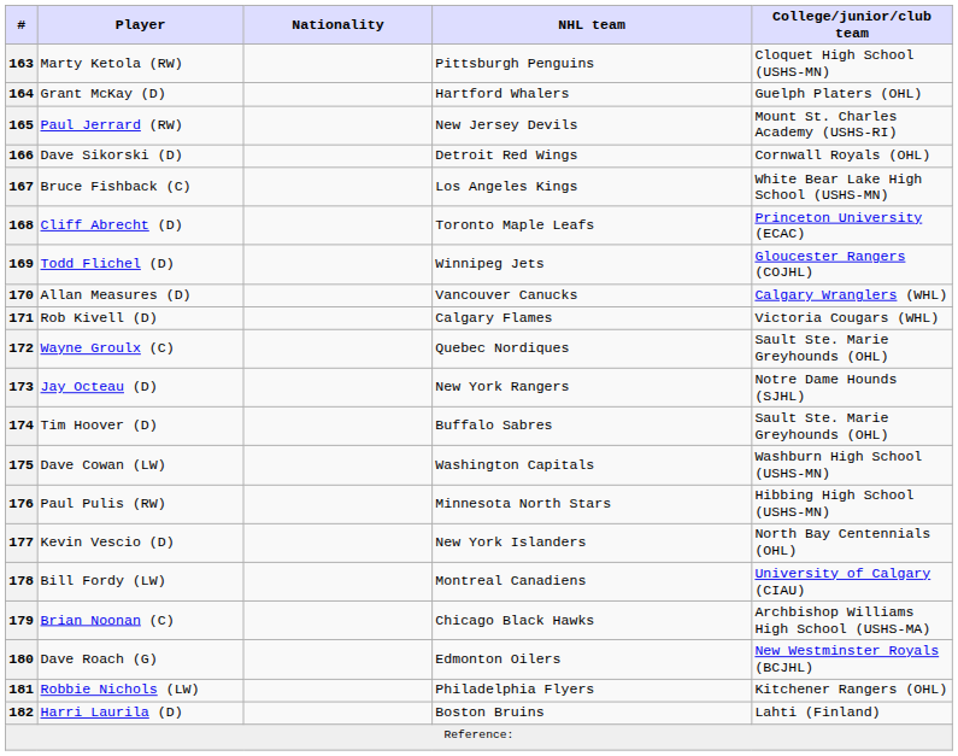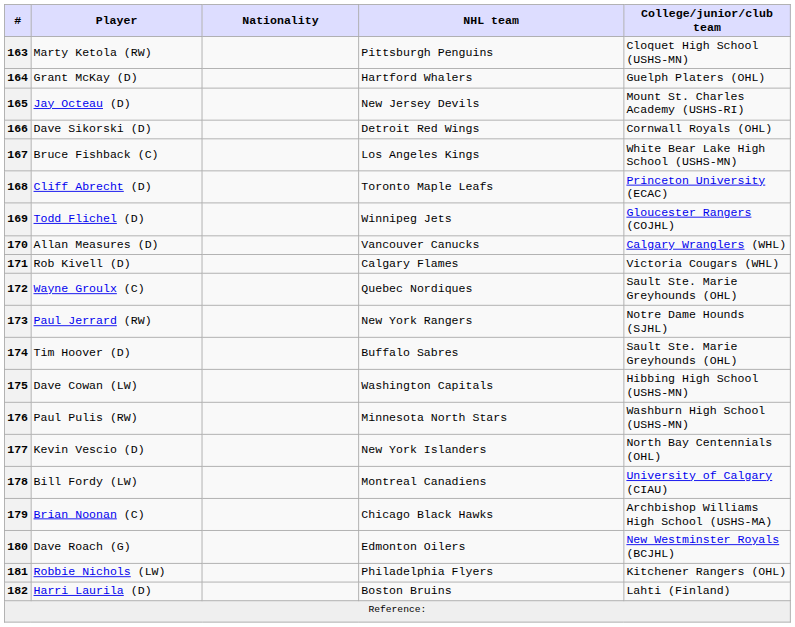 <table class="wikitable" style="width: 100%">
 <tr>
 <th style="background:#ddf; width:2.75%;">#</th>
 <th style="background:#ddf; width:22.0%;">Player</th>
 <th style="background:#ddf; width:20.0%;">Nationality</th>
 <th style="background:#ddf; width:34.0%;">NHL team</th>
 <th style="background:#ddf; width:100.0%;">College/junior/club team</th>
 </tr>
 <tr>
 <th>163</th>
 <td>Marty Ketola (RW)</td>
 <td></td>
 <td>Pittsburgh Penguins</td>
 <td>Cloquet High School (USHS-MN)</td>
 </tr>
 <tr>
 <th>164</th>
 <td>Grant McKay (D)</td>
 <td></td>
 <td>Hartford Whalers</td>
 <td>Guelph Platers (OHL)</td>
 </tr>
 <tr>
 <th>165</th>
-<td><a href='#'>Paul Jerrard</a> (RW)</td>
+<td><a href='#'>Jay Octeau</a> (D)</td>
 <td></td>
 <td>New Jersey Devils</td>
 <td>Mount St. Charles Academy (USHS-RI)</td>
 </tr>
 <tr>
 <th>166</th>
 <td>Dave Sikorski (D)</td>
 <td></td>
 <td>Detroit Red Wings</td>
 <td>Cornwall Royals (OHL)</td>
 </tr>
 <tr>
 <th>167</th>
 <td>Bruce Fishback (C)</td>
 <td></td>
 <td>Los Angeles Kings</td>
 <td>White Bear Lake High School (USHS-MN)</td>
 </tr>
 <tr>
 <th>168</th>
 <td><a href='#'>Cliff Abrecht</a> (D)</td>
 <td></td>
 <td>Toronto Maple Leafs</td>
 <td><a href='#'>Princeton University</a> (ECAC)</td>
 </tr>
 <tr>
 <th>169</th>
 <td><a href='#'>Todd Flichel</a> (D)</td>
 <td></td>
 <td>Winnipeg Jets</td>
 <td><a href='#'>Gloucester Rangers</a> (COJHL)</td>
 </tr>
 <tr>
 <th>170</th>
 <td>Allan Measures (D)</td>
 <td></td>
 <td>Vancouver Canucks</td>
 <td><a href='#'>Calgary Wranglers</a> (WHL)</td>
 </tr>
 <tr>
 <th>171</th>
 <td>Rob Kivell (D)</td>
 <td></td>
 <td>Calgary Flames</td>
 <td>Victoria Cougars (WHL)</td>
 </tr>
 <tr>
 <th>172</th>
 <td><a href='#'>Wayne Groulx</a> (C)</td>
 <td></td>
 <td>Quebec Nordiques</td>
 <td>Sault Ste. Marie Greyhounds (OHL)</td>
 </tr>
 <tr>
 <th>173</th>
-<td><a href='#'>Jay Octeau</a> (D)</td>
+<td><a href='#'>Paul Jerrard</a> (RW)</td>
 <td></td>
 <td>New York Rangers</td>
 <td>Notre Dame Hounds (SJHL)</td>
 </tr>
 <tr>
 <th>174</th>
 <td>Tim Hoover (D)</td>
 <td></td>
 <td>Buffalo Sabres</td>
 <td>Sault Ste. Marie Greyhounds (OHL)</td>
 </tr>
 <tr>
 <th>175</th>
 <td>Dave Cowan (LW)</td>
 <td></td>
 <td>Washington Capitals</td>
-<td>Washburn High School (USHS-MN)</td>
+<td>Hibbing High School (USHS-MN)</td>
 </tr>
 <tr>
 <th>176</th>
 <td>Paul Pulis (RW)</td>
 <td></td>
 <td>Minnesota North Stars</td>
-<td>Hibbing High School (USHS-MN)</td>
+<td>Washburn High School (USHS-MN)</td>
 </tr>
 <tr>
 <th>177</th>
 <td>Kevin Vescio (D)</td>
 <td></td>
 <td>New York Islanders</td>
 <td>North Bay Centennials (OHL)</td>
 </tr>
 <tr>
 <th>178</th>
 <td>Bill Fordy (LW)</td>
 <td></td>
 <td>Montreal Canadiens</td>
 <td><a href='#'>University of Calgary</a> (CIAU)</td>
 </tr>
 <tr>
 <th>179</th>
 <td><a href='#'>Brian Noonan</a> (C)</td>
 <td></td>
 <td>Chicago Black Hawks</td>
 <td>Archbishop Williams High School (USHS-MA)</td>
 </tr>
 <tr>
 <th>180</th>
 <td>Dave Roach (G)</td>
 <td></td>
 <td>Edmonton Oilers</td>
 <td><a href='#'>New Westminster Royals</a> (BCJHL)</td>
 </tr>
 <tr>
 <th>181</th>
 <td><a href='#'>Robbie Nichols</a> (LW)</td>
 <td></td>
 <td>Philadelphia Flyers</td>
 <td>Kitchener Rangers (OHL)</td>
 </tr>
 <tr>
 <th>182</th>
 <td><a href='#'>Harri Laurila</a> (D)</td>
 <td></td>
 <td>Boston Bruins</td>
 <td>Lahti (Finland)</td>
 </tr>
 <tr>
 <td colspan="6" style="text-align:center; background:#efefef;"><sup>Reference: </sup></td>
 </tr>
 </table>
